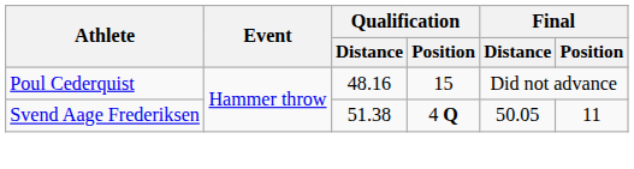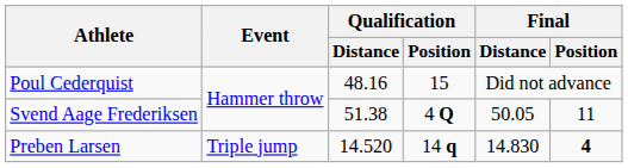 <table class=wikitable style="font-size:90%">
 <tr>
 <th rowspan="2">Athlete</th>
 <th rowspan="2">Event</th>
 <th colspan="2">Qualification</th>
 <th colspan="2">Final</th>
 </tr>
 <tr style="font-size:95%">
 <th>Distance</th>
 <th>Position</th>
 <th>Distance</th>
 <th>Position</th>
 </tr>
 <tr align=center>
 <td align=left><a href='#'>Poul Cederquist</a></td>
 <td align=left rowspan=2><a href='#'>Hammer throw</a></td>
 <td>48.16</td>
 <td>15</td>
 <td colspan=2>Did not advance</td>
 </tr>
 <tr align=center>
 <td align=left><a href='#'>Svend Aage Frederiksen</a></td>
 <td>51.38</td>
 <td>4 <strong>Q</strong></td>
 <td>50.05</td>
 <td>11</td>
 </tr>
+<tr align=center>
+<td align=left><a href='#'>Preben Larsen</a></td>
+<td align=left><a href='#'>Triple jump</a></td>
+<td>14.520</td>
+<td>14 <strong>q</strong></td>
+<td>14.830</td>
+<td><strong>4</strong></td>
+</tr>
 </table>
